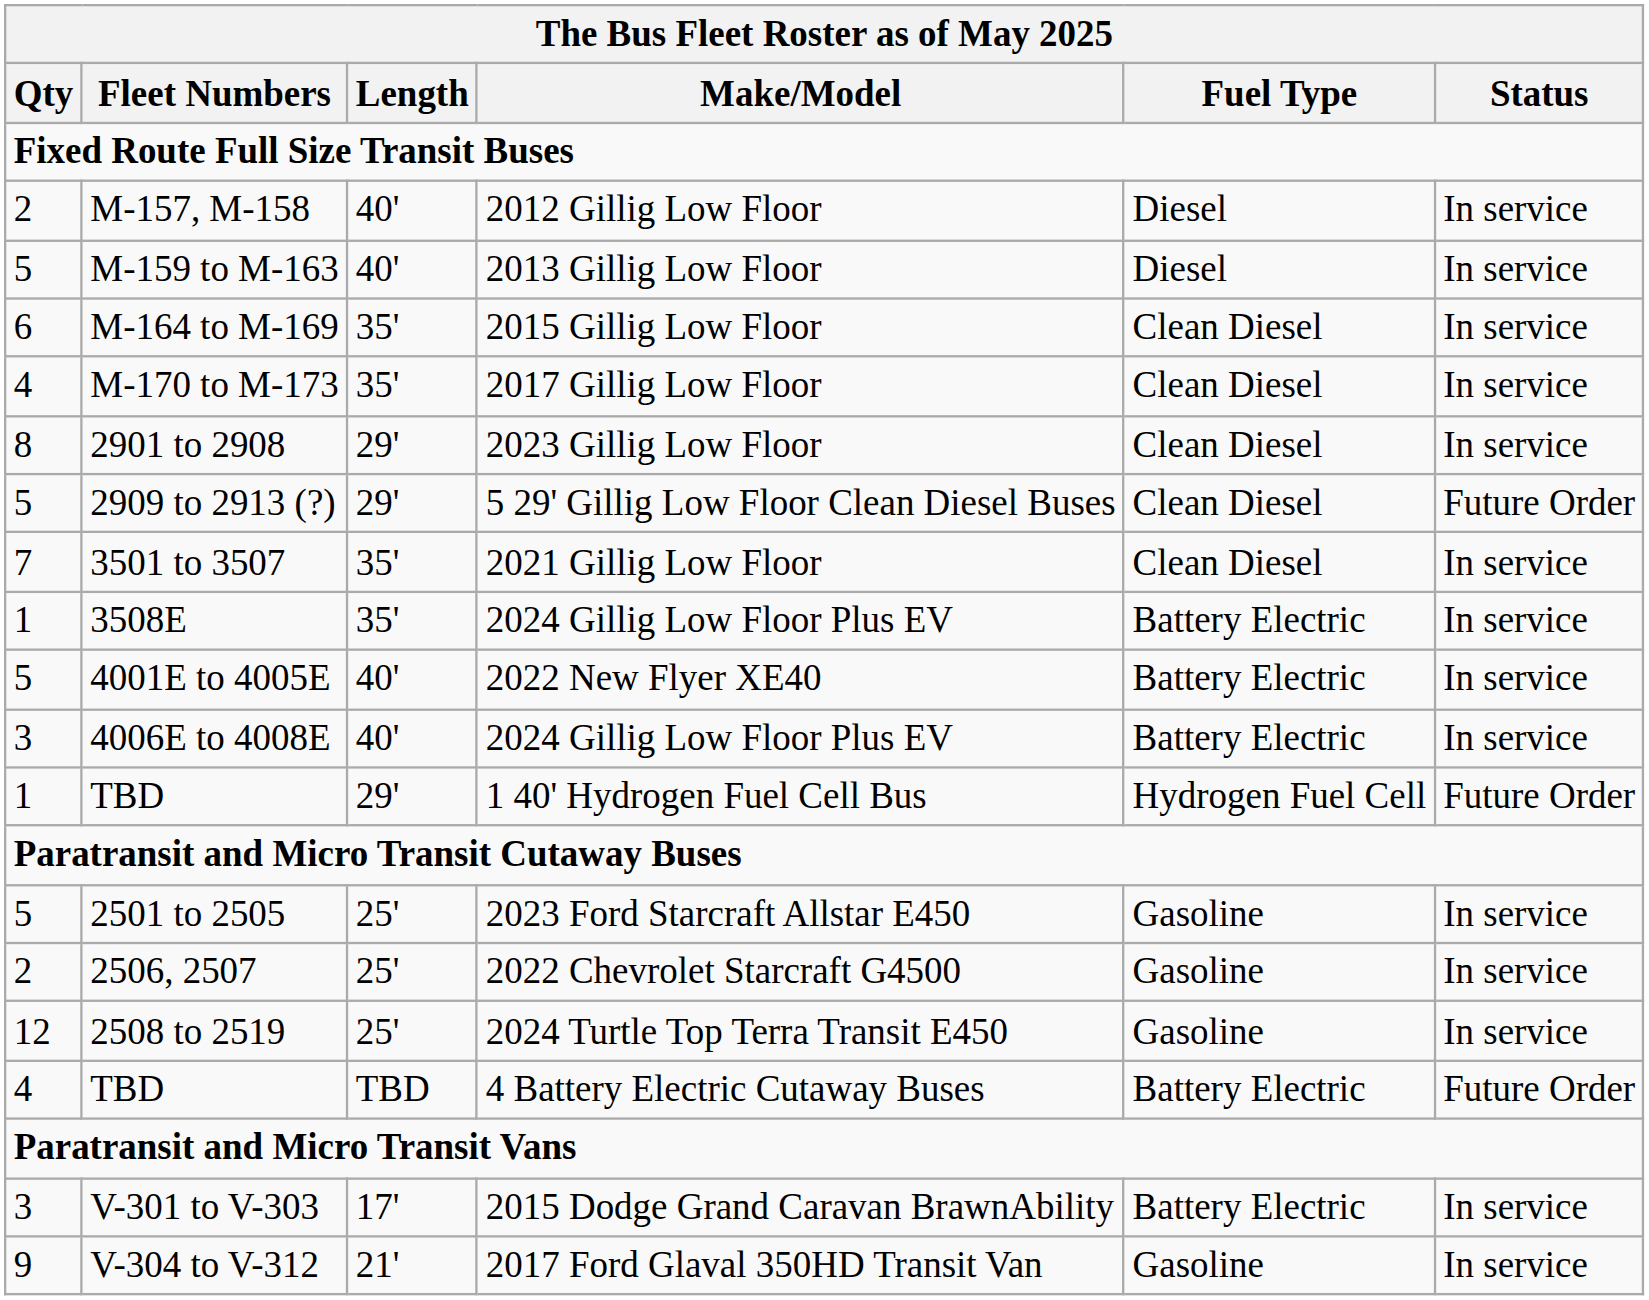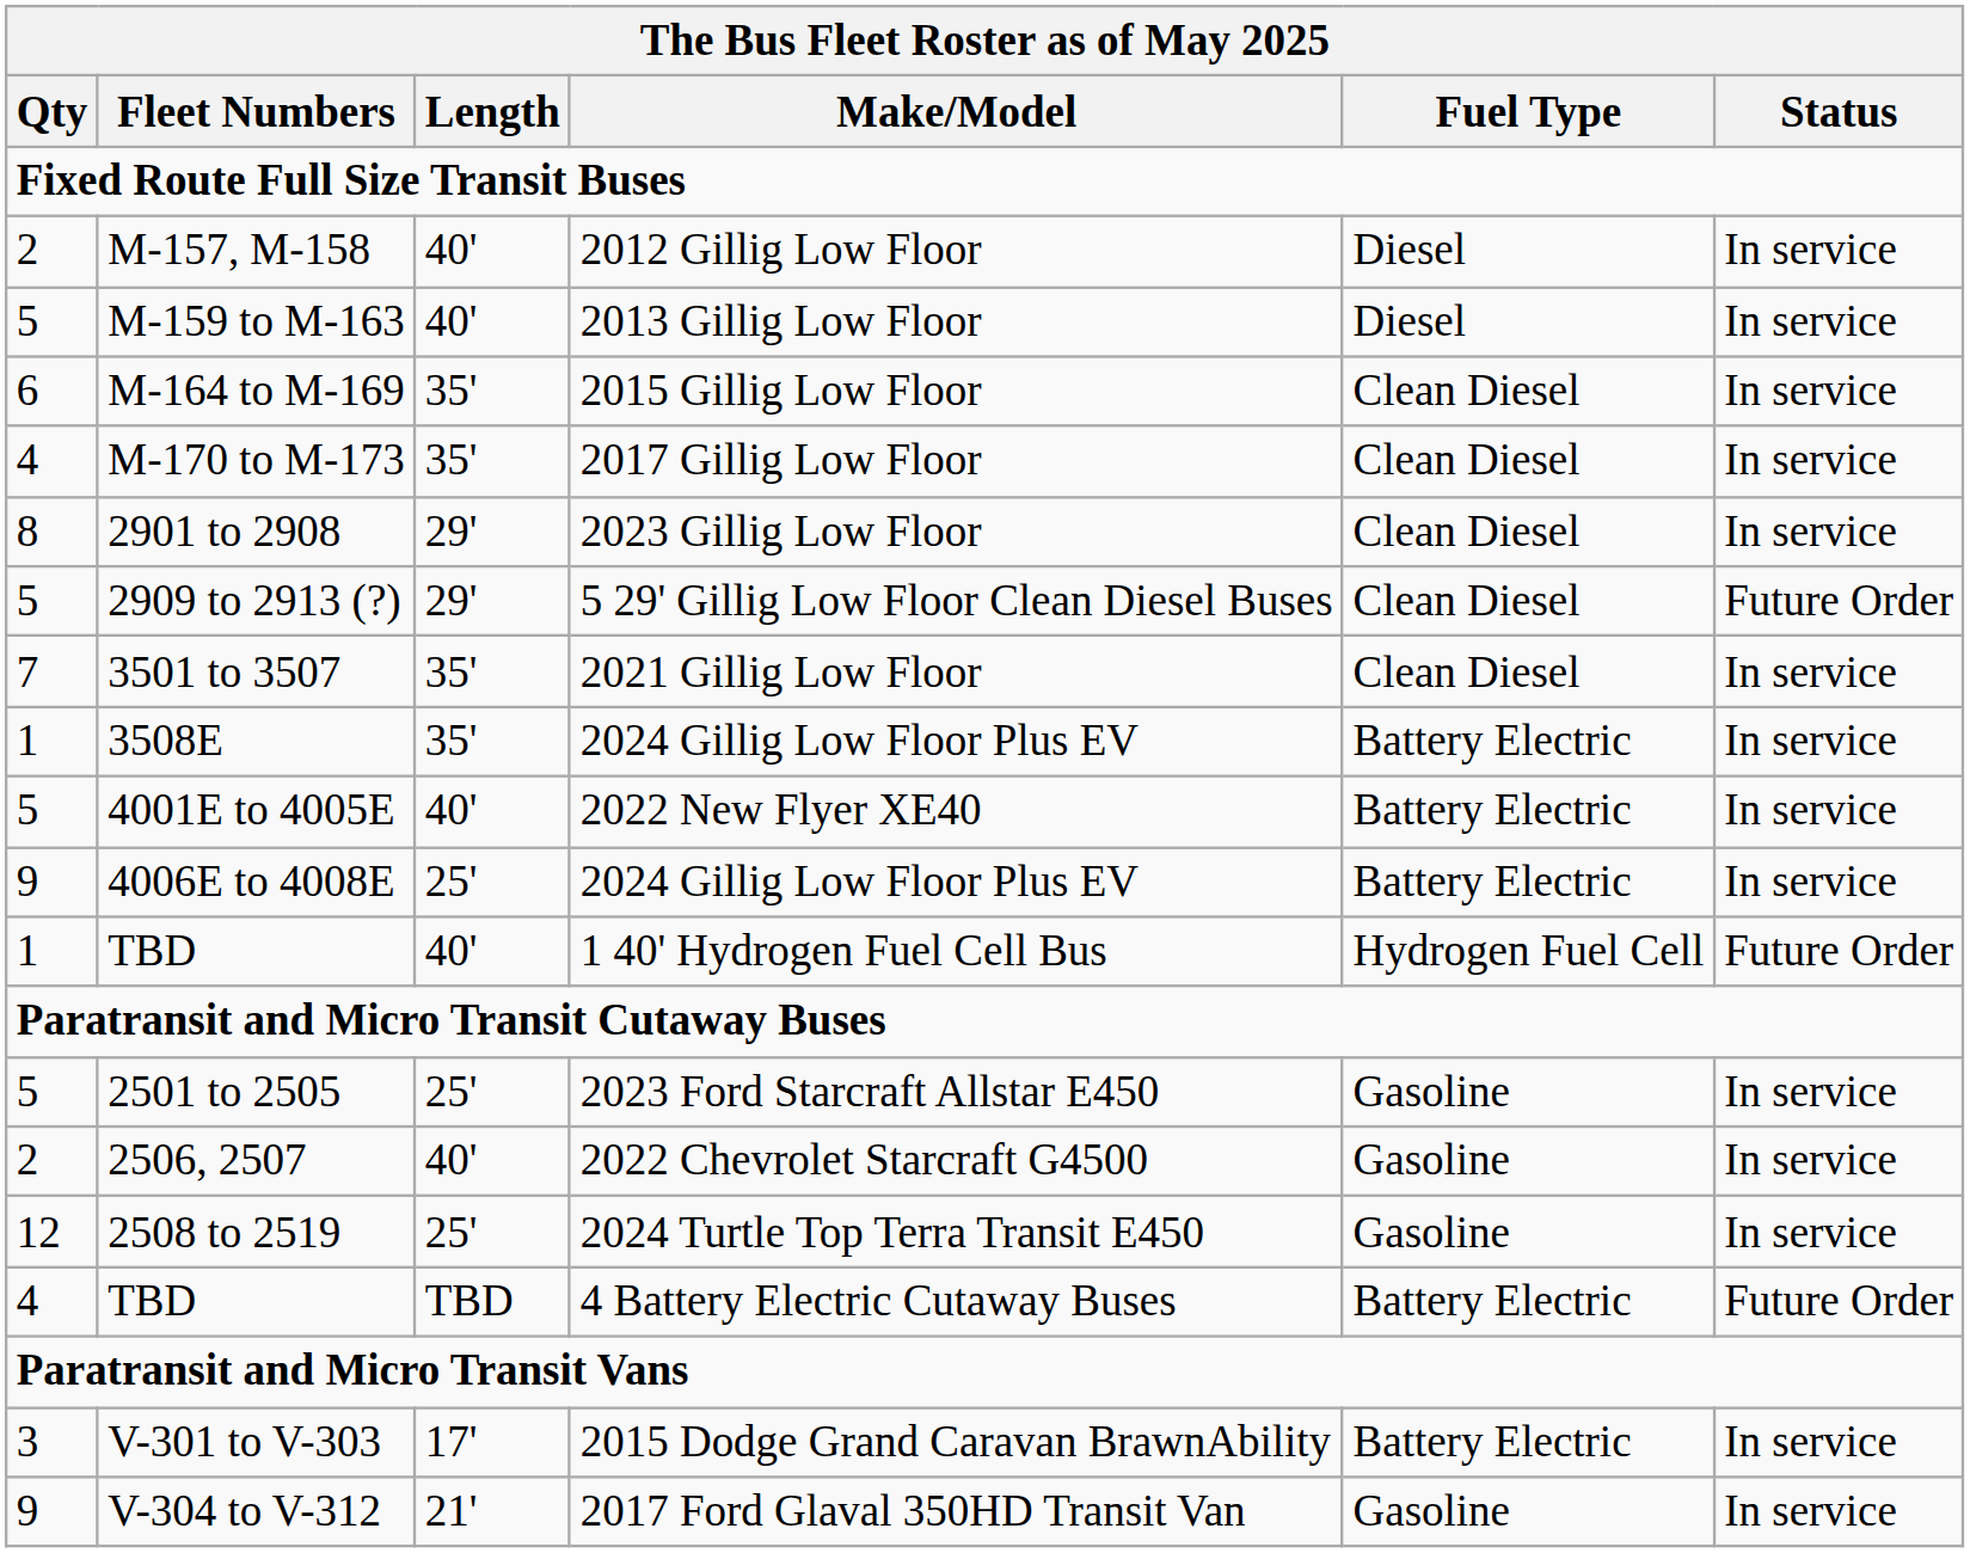 <table class="wikitable">
 <tr>
 <th colspan="6">The Bus Fleet Roster as of May 2025</th>
 </tr>
 <tr>
 <th>Qty</th>
 <th>Fleet Numbers</th>
 <th>Length</th>
 <th>Make/Model</th>
 <th>Fuel Type</th>
 <th>Status</th>
 </tr>
 <tr>
 <td colspan="6"><strong>Fixed Route Full Size Transit Buses</strong></td>
 </tr>
 <tr>
 <td>2</td>
 <td>M-157, M-158</td>
 <td>40'</td>
 <td>2012 Gillig Low Floor</td>
 <td>Diesel</td>
 <td>In service</td>
 </tr>
 <tr>
 <td>5</td>
 <td>M-159 to M-163</td>
 <td>40'</td>
 <td>2013 Gillig Low Floor</td>
 <td>Diesel</td>
 <td>In service</td>
 </tr>
 <tr>
 <td>6</td>
 <td>M-164 to M-169</td>
 <td>35'</td>
 <td>2015 Gillig Low Floor</td>
 <td>Clean Diesel</td>
 <td>In service</td>
 </tr>
 <tr>
 <td>4</td>
 <td>M-170 to M-173</td>
 <td>35'</td>
 <td>2017 Gillig Low Floor</td>
 <td>Clean Diesel</td>
 <td>In service</td>
 </tr>
 <tr>
 <td>8</td>
 <td>2901 to 2908</td>
 <td>29'</td>
 <td>2023 Gillig Low Floor</td>
 <td>Clean Diesel</td>
 <td>In service</td>
 </tr>
 <tr>
 <td>5</td>
 <td>2909 to 2913 (?)</td>
 <td>29'</td>
 <td>5 29' Gillig Low Floor Clean Diesel Buses</td>
 <td>Clean Diesel</td>
 <td>Future Order</td>
 </tr>
 <tr>
 <td>7</td>
 <td>3501 to 3507</td>
 <td>35'</td>
 <td>2021 Gillig Low Floor</td>
 <td>Clean Diesel</td>
 <td>In service</td>
 </tr>
 <tr>
 <td>1</td>
 <td>3508E</td>
 <td>35'</td>
 <td>2024 Gillig Low Floor Plus EV</td>
 <td>Battery Electric</td>
 <td>In service</td>
 </tr>
 <tr>
 <td>5</td>
 <td>4001E to 4005E</td>
 <td>40'</td>
 <td>2022 New Flyer XE40</td>
 <td>Battery Electric</td>
 <td>In service</td>
 </tr>
 <tr>
-<td>3</td>
+<td>9</td>
 <td>4006E to 4008E</td>
-<td>40'</td>
+<td>25'</td>
 <td>2024 Gillig Low Floor Plus EV</td>
 <td>Battery Electric</td>
 <td>In service</td>
 </tr>
 <tr>
 <td>1</td>
 <td>TBD</td>
-<td>29'</td>
+<td>40'</td>
 <td>1 40' Hydrogen Fuel Cell Bus</td>
 <td>Hydrogen Fuel Cell</td>
 <td>Future Order</td>
 </tr>
 <tr>
 <td colspan="6"><strong>Paratransit and Micro Transit Cutaway Buses</strong></td>
 </tr>
 <tr>
 <td>5</td>
 <td>2501 to 2505</td>
 <td>25'</td>
 <td>2023 Ford Starcraft Allstar E450</td>
 <td>Gasoline</td>
 <td>In service</td>
 </tr>
 <tr>
 <td>2</td>
 <td>2506, 2507</td>
-<td>25'</td>
+<td>40'</td>
 <td>2022 Chevrolet Starcraft G4500</td>
 <td>Gasoline</td>
 <td>In service</td>
 </tr>
 <tr>
 <td>12</td>
 <td>2508 to 2519</td>
 <td>25'</td>
 <td>2024 Turtle Top Terra Transit E450</td>
 <td>Gasoline</td>
 <td>In service</td>
 </tr>
 <tr>
 <td>4</td>
 <td>TBD</td>
 <td>TBD</td>
 <td>4 Battery Electric Cutaway Buses</td>
 <td>Battery Electric</td>
 <td>Future Order</td>
 </tr>
 <tr>
 <td colspan="6"><strong>Paratransit and Micro Transit Vans</strong></td>
 </tr>
 <tr>
 <td>3</td>
 <td>V-301 to V-303</td>
 <td>17'</td>
 <td>2015 Dodge Grand Caravan BrawnAbility</td>
 <td>Battery Electric</td>
 <td>In service</td>
 </tr>
 <tr>
 <td>9</td>
 <td>V-304 to V-312</td>
 <td>21'</td>
 <td>2017 Ford Glaval 350HD Transit Van</td>
 <td>Gasoline</td>
 <td>In service</td>
 </tr>
 </table>
